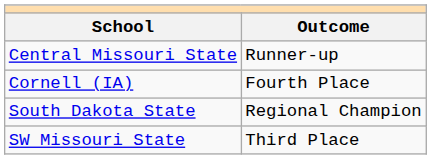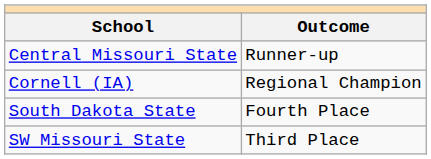 <table class="wikitable" style="float:left; margin-right:1em;">
 <tr>
 <th colspan="3" style="background:#ffdead;"></th>
 </tr>
 <tr>
 <th>School</th>
 <th>Outcome</th>
 </tr>
 <tr>
 <td><a href='#'>Central Missouri State</a></td>
 <td>Runner-up</td>
 </tr>
 <tr>
 <td><a href='#'>Cornell (IA)</a></td>
-<td>Fourth Place</td>
+<td>Regional Champion</td>
 </tr>
 <tr>
 <td><a href='#'>South Dakota State</a></td>
-<td>Regional Champion</td>
+<td>Fourth Place</td>
 </tr>
 <tr>
 <td><a href='#'>SW Missouri State</a></td>
 <td>Third Place</td>
 </tr>
 </table>
